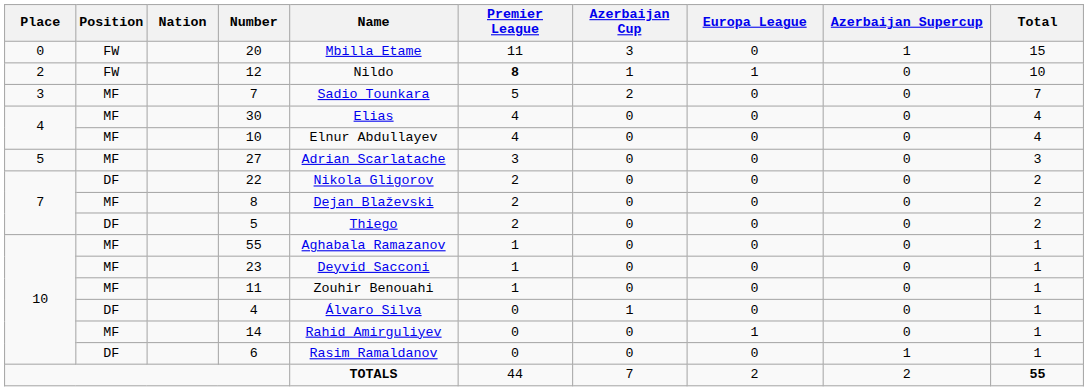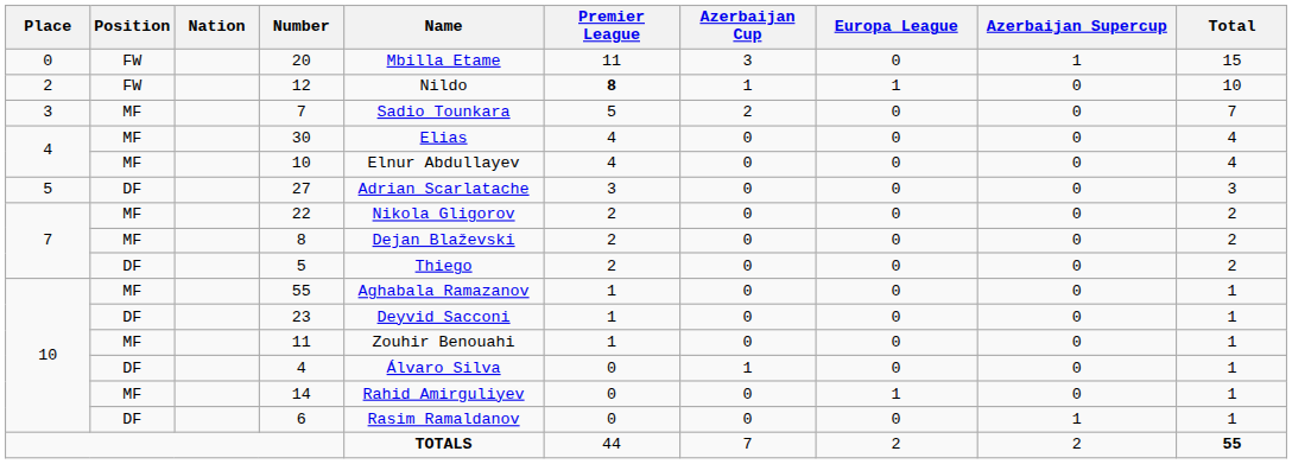 <table class="wikitable" style="font-size: 95%; text-align: center;">
 <tr>
 <th width=60>Place</th>
 <th width=60>Position</th>
 <th width=60>Nation</th>
 <th width=60>Number</th>
 <th width=150>Name</th>
 <th width=100><a href='#'>Premier League</a></th>
 <th width=100><a href='#'>Azerbaijan Cup</a></th>
 <th width=120><a href='#'>Europa League</a></th>
 <th width=150><a href='#'>Azerbaijan Supercup</a></th>
 <th width=80>Total</th>
 </tr>
 <tr>
 <td>0</td>
 <td>FW</td>
 <td></td>
 <td>20</td>
 <td><a href='#'>Mbilla Etame</a></td>
 <td>11</td>
 <td>3</td>
 <td>0</td>
 <td>1</td>
 <td>15</td>
 </tr>
 <tr>
 <td>2</td>
 <td>FW</td>
 <td></td>
 <td>12</td>
 <td>Nildo</td>
 <td><strong>8</strong></td>
 <td>1</td>
 <td>1</td>
 <td>0</td>
 <td>10</td>
 </tr>
 <tr>
 <td>3</td>
 <td>MF</td>
 <td></td>
 <td>7</td>
 <td><a href='#'>Sadio Tounkara</a></td>
 <td>5</td>
 <td>2</td>
 <td>0</td>
 <td>0</td>
 <td>7</td>
 </tr>
 <tr>
 <td rowspan="2">4</td>
 <td>MF</td>
 <td></td>
 <td>30</td>
 <td><a href='#'>Elias</a></td>
 <td>4</td>
 <td>0</td>
 <td>0</td>
 <td>0</td>
 <td>4</td>
 </tr>
 <tr>
 <td>MF</td>
 <td></td>
 <td>10</td>
 <td>Elnur Abdullayev</td>
 <td>4</td>
 <td>0</td>
 <td>0</td>
 <td>0</td>
 <td>4</td>
 </tr>
 <tr>
 <td>5</td>
-<td>MF</td>
+<td>DF</td>
 <td></td>
 <td>27</td>
 <td><a href='#'>Adrian Scarlatache</a></td>
 <td>3</td>
 <td>0</td>
 <td>0</td>
 <td>0</td>
 <td>3</td>
 </tr>
 <tr>
 <td rowspan="3">7</td>
-<td>DF</td>
+<td>MF</td>
 <td></td>
 <td>22</td>
 <td><a href='#'>Nikola Gligorov</a></td>
 <td>2</td>
 <td>0</td>
 <td>0</td>
 <td>0</td>
 <td>2</td>
 </tr>
 <tr>
 <td>MF</td>
 <td></td>
 <td>8</td>
 <td><a href='#'>Dejan Blaževski</a></td>
 <td>2</td>
 <td>0</td>
 <td>0</td>
 <td>0</td>
 <td>2</td>
 </tr>
 <tr>
 <td>DF</td>
 <td></td>
 <td>5</td>
 <td><a href='#'>Thiego</a></td>
 <td>2</td>
 <td>0</td>
 <td>0</td>
 <td>0</td>
 <td>2</td>
 </tr>
 <tr>
 <td rowspan="6">10</td>
 <td>MF</td>
 <td></td>
 <td>55</td>
 <td><a href='#'>Aghabala Ramazanov</a></td>
 <td>1</td>
 <td>0</td>
 <td>0</td>
 <td>0</td>
 <td>1</td>
 </tr>
 <tr>
-<td>MF</td>
+<td>DF</td>
 <td></td>
 <td>23</td>
 <td><a href='#'>Deyvid Sacconi</a></td>
 <td>1</td>
 <td>0</td>
 <td>0</td>
 <td>0</td>
 <td>1</td>
 </tr>
 <tr>
 <td>MF</td>
 <td></td>
 <td>11</td>
 <td>Zouhir Benouahi</td>
 <td>1</td>
 <td>0</td>
 <td>0</td>
 <td>0</td>
 <td>1</td>
 </tr>
 <tr>
 <td>DF</td>
 <td></td>
 <td>4</td>
 <td><a href='#'>Álvaro Silva</a></td>
 <td>0</td>
 <td>1</td>
 <td>0</td>
 <td>0</td>
 <td>1</td>
 </tr>
 <tr>
 <td>MF</td>
 <td></td>
 <td>14</td>
 <td><a href='#'>Rahid Amirguliyev</a></td>
 <td>0</td>
 <td>0</td>
 <td>1</td>
 <td>0</td>
 <td>1</td>
 </tr>
 <tr>
 <td>DF</td>
 <td></td>
 <td>6</td>
 <td><a href='#'>Rasim Ramaldanov</a></td>
 <td>0</td>
 <td>0</td>
 <td>0</td>
 <td>1</td>
 <td>1</td>
 </tr>
 <tr>
 <td colspan="4"></td>
 <td><strong>TOTALS</strong></td>
 <td>44</td>
 <td>7</td>
 <td>2</td>
 <td>2</td>
 <td><strong>55</strong></td>
 </tr>
 </table>
